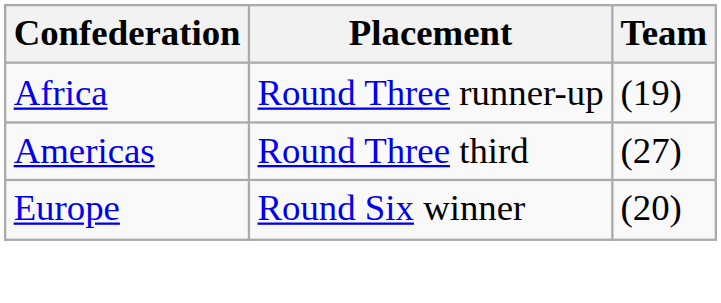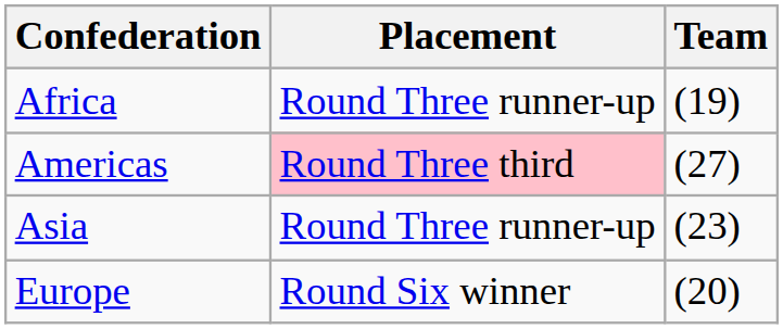 <table class=wikitable>
 <tr>
 <th>Confederation</th>
 <th>Placement</th>
 <th>Team</th>
 </tr>
 <tr>
 <td><a href='#'>Africa</a></td>
 <td><a href='#'>Round Three</a> runner-up</td>
 <td> (19)</td>
 </tr>
 <tr>
 <td><a href='#'>Americas</a></td>
-<td><a href='#'>Round Three</a> third</td>
+<td style="background: pink;"><a href='#'>Round Three</a> third</td>
 <td> (27)</td>
+</tr>
+<tr>
+<td><a href='#'>Asia</a></td>
+<td><a href='#'>Round Three</a> runner-up</td>
+<td> (23)</td>
 </tr>
 <tr>
 <td><a href='#'>Europe</a></td>
 <td><a href='#'>Round Six</a> winner</td>
 <td> (20)</td>
 </tr>
 </table>
